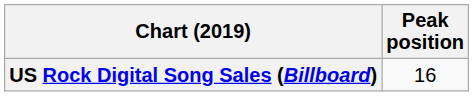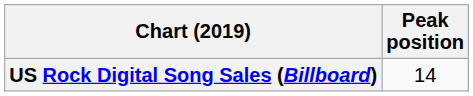 <table class="wikitable plainrowheaders" style="text-align:center">
 <tr>
 <th scope="col">Chart (2019)</th>
 <th scope="col">Peak<br>position</th>
 </tr>
 <tr>
 <th scope="row">US <a href='#'>Rock Digital Song Sales</a> (<em><a href='#'>Billboard</a></em>)</th>
-<td>16</td>
+<td>14</td>
 </tr>
 </table>
